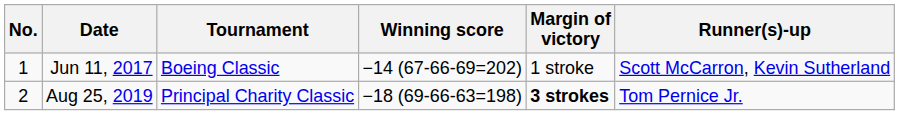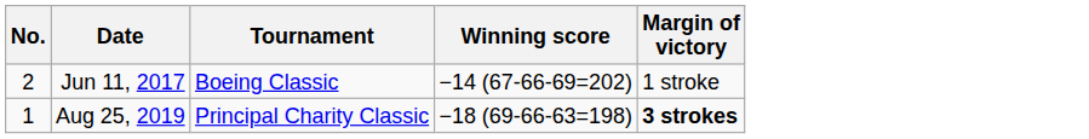 <table class="wikitable" style="font-size:95%;">
 <tr>
 <th>No.</th>
 <th>Date</th>
 <th>Tournament</th>
 <th>Winning score</th>
 <th>Margin of<br>victory</th>
-<th>Runner(s)-up</th>
 </tr>
 <tr>
-<td align=center>1</td>
+<td align=center>2</td>
 <td align=right>Jun 11, <a href='#'>2017</a></td>
 <td><a href='#'>Boeing Classic</a></td>
 <td>−14 (67-66-69=202)</td>
 <td>1 stroke</td>
-<td> <a href='#'>Scott McCarron</a>,  <a href='#'>Kevin Sutherland</a></td>
 </tr>
 <tr>
-<td align=center>2</td>
+<td align=center>1</td>
 <td align=right>Aug 25, <a href='#'>2019</a></td>
 <td><a href='#'>Principal Charity Classic</a></td>
 <td>−18 (69-66-63=198)</td>
 <td><strong>3 strokes</strong></td>
-<td> <a href='#'>Tom Pernice Jr.</a></td>
 </tr>
 </table>
